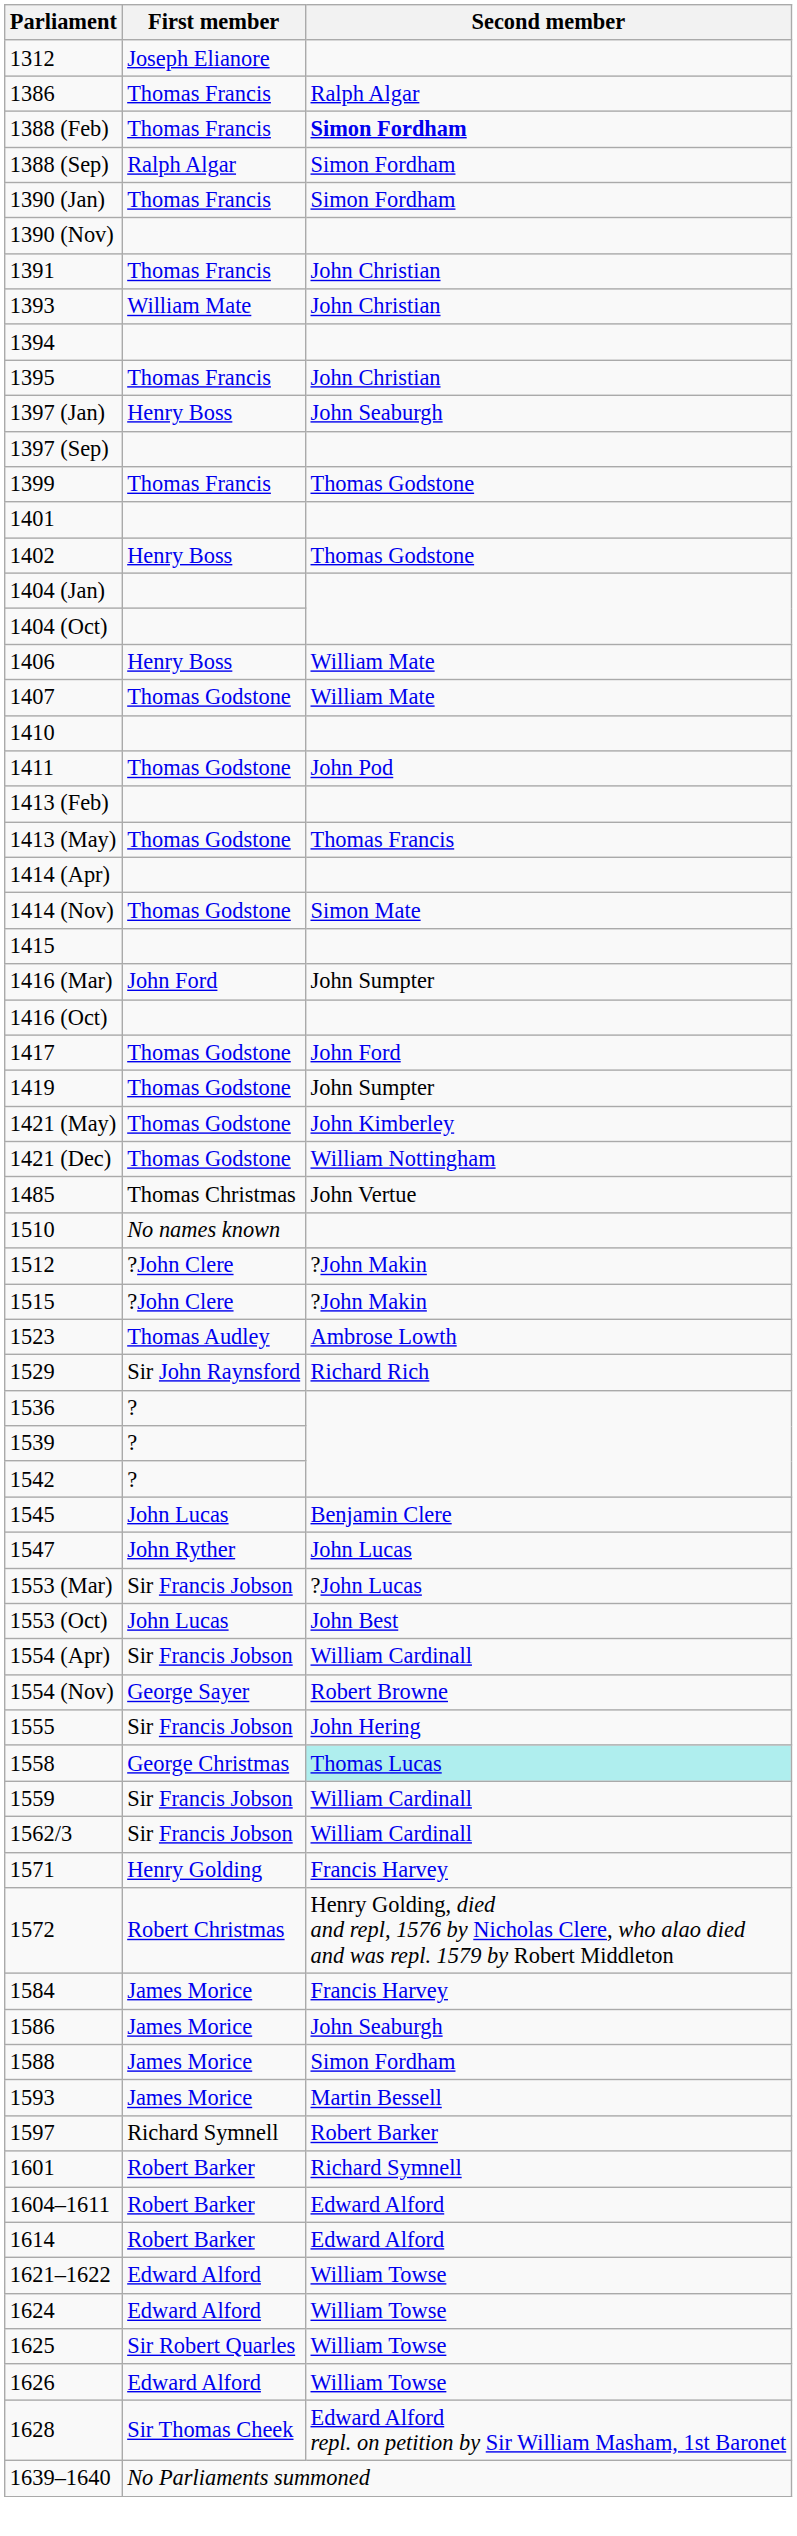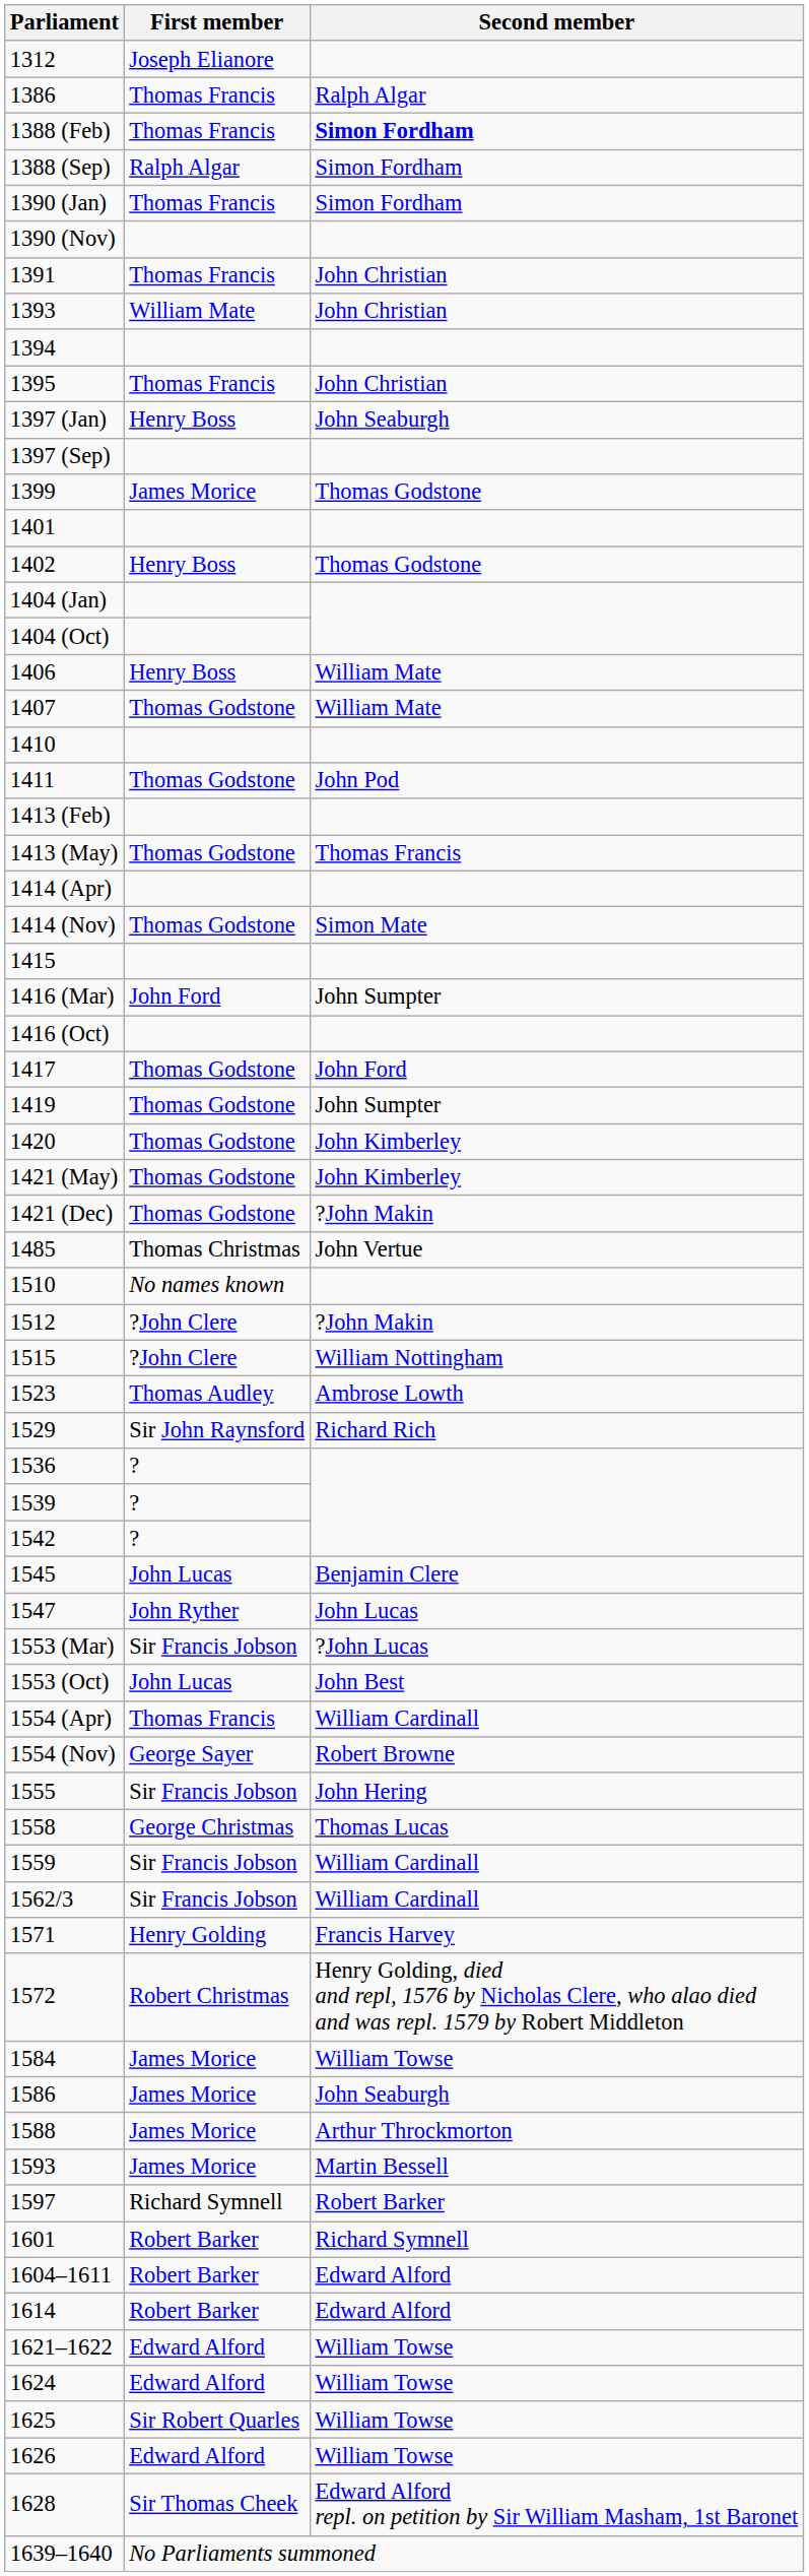 <table class="wikitable">
 <tr>
 <th>Parliament</th>
 <th>First member</th>
 <th>Second member</th>
 </tr>
 <tr>
 <td>1312</td>
 <td><a href='#'>Joseph Elianore</a></td>
 </tr>
 <tr>
 <td>1386</td>
 <td><a href='#'>Thomas Francis</a></td>
 <td><a href='#'>Ralph Algar</a></td>
 </tr>
 <tr>
 <td>1388 (Feb)</td>
 <td><a href='#'>Thomas Francis</a></td>
 <td><strong><a href='#'>Simon Fordham</a></strong></td>
 </tr>
 <tr>
 <td>1388 (Sep)</td>
 <td><a href='#'>Ralph Algar</a></td>
 <td><a href='#'>Simon Fordham</a></td>
 </tr>
 <tr>
 <td>1390 (Jan)</td>
 <td><a href='#'>Thomas Francis</a></td>
 <td><a href='#'>Simon Fordham</a></td>
 </tr>
 <tr>
 <td>1390 (Nov)</td>
 <td></td>
 </tr>
 <tr>
 <td>1391</td>
 <td><a href='#'>Thomas Francis</a></td>
 <td><a href='#'>John Christian</a></td>
 </tr>
 <tr>
 <td>1393</td>
 <td><a href='#'>William Mate</a></td>
 <td><a href='#'>John Christian</a></td>
 </tr>
 <tr>
 <td>1394</td>
 <td></td>
 </tr>
 <tr>
 <td>1395</td>
 <td><a href='#'>Thomas Francis</a></td>
 <td><a href='#'>John Christian</a></td>
 </tr>
 <tr>
 <td>1397 (Jan)</td>
 <td><a href='#'>Henry Boss</a></td>
 <td><a href='#'>John Seaburgh</a></td>
 </tr>
 <tr>
 <td>1397 (Sep)</td>
 <td></td>
 </tr>
 <tr>
 <td>1399</td>
-<td><a href='#'>Thomas Francis</a></td>
+<td><a href='#'>James Morice</a></td>
 <td><a href='#'>Thomas Godstone</a></td>
 </tr>
 <tr>
 <td>1401</td>
 <td></td>
 </tr>
 <tr>
 <td>1402</td>
 <td><a href='#'>Henry Boss</a></td>
 <td><a href='#'>Thomas Godstone</a></td>
 </tr>
 <tr>
 <td>1404 (Jan)</td>
 <td></td>
 </tr>
 <tr>
 <td>1404 (Oct)</td>
 <td></td>
 </tr>
 <tr>
 <td>1406</td>
 <td><a href='#'>Henry Boss</a></td>
 <td><a href='#'>William Mate</a></td>
 </tr>
 <tr>
 <td>1407</td>
 <td><a href='#'>Thomas Godstone</a></td>
 <td><a href='#'>William Mate</a></td>
 </tr>
 <tr>
 <td>1410</td>
 <td></td>
 </tr>
 <tr>
 <td>1411</td>
 <td><a href='#'>Thomas Godstone</a></td>
 <td><a href='#'>John Pod</a></td>
 </tr>
 <tr>
 <td>1413 (Feb)</td>
 <td></td>
 </tr>
 <tr>
 <td>1413 (May)</td>
 <td><a href='#'>Thomas Godstone</a></td>
 <td><a href='#'>Thomas Francis</a></td>
 </tr>
 <tr>
 <td>1414 (Apr)</td>
 <td></td>
 </tr>
 <tr>
 <td>1414 (Nov)</td>
 <td><a href='#'>Thomas Godstone</a></td>
 <td><a href='#'>Simon Mate</a></td>
 </tr>
 <tr>
 <td>1415</td>
 <td></td>
 </tr>
 <tr>
 <td>1416 (Mar)</td>
 <td><a href='#'>John Ford</a></td>
 <td>John Sumpter</td>
 </tr>
 <tr>
 <td>1416 (Oct)</td>
 <td></td>
 </tr>
 <tr>
 <td>1417</td>
 <td><a href='#'>Thomas Godstone</a></td>
 <td><a href='#'>John Ford</a></td>
 </tr>
 <tr>
 <td>1419</td>
 <td><a href='#'>Thomas Godstone</a></td>
 <td>John Sumpter</td>
 </tr>
 <tr>
+<td>1420</td>
+<td><a href='#'>Thomas Godstone</a></td>
+<td><a href='#'>John Kimberley</a></td>
+</tr>
+<tr>
 <td>1421 (May)</td>
 <td><a href='#'>Thomas Godstone</a></td>
 <td><a href='#'>John Kimberley</a></td>
 </tr>
 <tr>
 <td>1421 (Dec)</td>
 <td><a href='#'>Thomas Godstone</a></td>
-<td><a href='#'>William Nottingham</a></td>
+<td>?<a href='#'>John Makin</a></td>
 </tr>
 <tr>
 <td>1485</td>
 <td>Thomas Christmas</td>
 <td>John Vertue</td>
 </tr>
 <tr>
 <td>1510</td>
 <td co;span = "2"><em>No names known</em></td>
 </tr>
 <tr>
 <td>1512</td>
 <td>?<a href='#'>John Clere</a></td>
 <td>?<a href='#'>John Makin</a></td>
 </tr>
 <tr>
 <td>1515</td>
 <td>?<a href='#'>John Clere</a></td>
-<td>?<a href='#'>John Makin</a></td>
+<td><a href='#'>William Nottingham</a></td>
 </tr>
 <tr>
 <td>1523</td>
 <td><a href='#'>Thomas Audley</a></td>
 <td><a href='#'>Ambrose Lowth</a></td>
 </tr>
 <tr>
 <td>1529</td>
 <td>Sir <a href='#'>John Raynsford</a></td>
 <td><a href='#'>Richard Rich</a></td>
 </tr>
 <tr>
 <td>1536</td>
 <td>?</td>
 </tr>
 <tr>
 <td>1539</td>
 <td>?</td>
 </tr>
 <tr>
 <td>1542</td>
 <td>?</td>
 </tr>
 <tr>
 <td>1545</td>
 <td><a href='#'>John Lucas</a></td>
 <td><a href='#'>Benjamin Clere</a></td>
 </tr>
 <tr>
 <td>1547</td>
 <td><a href='#'>John Ryther</a></td>
 <td><a href='#'>John Lucas</a></td>
 </tr>
 <tr>
 <td>1553 (Mar)</td>
 <td>Sir <a href='#'>Francis Jobson</a></td>
 <td>?<a href='#'>John Lucas</a></td>
 </tr>
 <tr>
 <td>1553 (Oct)</td>
 <td><a href='#'>John Lucas</a></td>
 <td><a href='#'>John Best</a></td>
 </tr>
 <tr>
 <td>1554 (Apr)</td>
-<td>Sir <a href='#'>Francis Jobson</a></td>
+<td><a href='#'>Thomas Francis</a></td>
 <td><a href='#'>William Cardinall</a></td>
 </tr>
 <tr>
 <td>1554 (Nov)</td>
 <td><a href='#'>George Sayer</a></td>
 <td><a href='#'>Robert Browne</a></td>
 </tr>
 <tr>
 <td>1555</td>
 <td>Sir <a href='#'>Francis Jobson</a></td>
 <td><a href='#'>John Hering</a></td>
 </tr>
 <tr>
 <td>1558</td>
 <td><a href='#'>George Christmas</a></td>
-<td style="background: paleturquoise;"><a href='#'>Thomas Lucas</a></td>
+<td><a href='#'>Thomas Lucas</a></td>
 </tr>
 <tr>
 <td>1559</td>
 <td>Sir <a href='#'>Francis Jobson</a></td>
 <td><a href='#'>William Cardinall</a></td>
 </tr>
 <tr>
 <td>1562/3</td>
 <td>Sir <a href='#'>Francis Jobson</a></td>
 <td><a href='#'>William Cardinall</a></td>
 </tr>
 <tr>
 <td>1571</td>
 <td><a href='#'>Henry Golding</a></td>
 <td><a href='#'>Francis Harvey</a></td>
 </tr>
 <tr>
 <td>1572</td>
 <td><a href='#'>Robert Christmas</a></td>
 <td>Henry Golding, <em>died <br> and repl, 1576 by</em> <a href='#'>Nicholas Clere</a>, <em>who alao died <br> and was repl. 1579 by</em> Robert Middleton</td>
 </tr>
 <tr>
 <td>1584</td>
 <td><a href='#'>James Morice</a></td>
-<td><a href='#'>Francis Harvey</a></td>
+<td><a href='#'>William Towse</a></td>
 </tr>
 <tr>
 <td>1586</td>
 <td><a href='#'>James Morice</a></td>
 <td><a href='#'>John Seaburgh</a></td>
 </tr>
 <tr>
 <td>1588</td>
 <td><a href='#'>James Morice</a></td>
-<td><a href='#'>Simon Fordham</a></td>
+<td><a href='#'>Arthur Throckmorton</a></td>
 </tr>
 <tr>
 <td>1593</td>
 <td><a href='#'>James Morice</a></td>
 <td><a href='#'>Martin Bessell</a></td>
 </tr>
 <tr>
 <td>1597</td>
 <td>Richard Symnell</td>
 <td><a href='#'>Robert Barker</a></td>
 </tr>
 <tr>
 <td>1601</td>
 <td><a href='#'>Robert Barker</a></td>
 <td><a href='#'>Richard Symnell</a></td>
 </tr>
 <tr>
 <td>1604–1611</td>
 <td><a href='#'>Robert Barker</a></td>
 <td><a href='#'>Edward Alford</a></td>
 </tr>
 <tr>
 <td>1614</td>
 <td><a href='#'>Robert Barker</a></td>
 <td><a href='#'>Edward Alford</a></td>
 </tr>
 <tr>
 <td>1621–1622</td>
 <td><a href='#'>Edward Alford</a></td>
 <td><a href='#'>William Towse</a></td>
 </tr>
 <tr>
 <td>1624</td>
 <td><a href='#'>Edward Alford</a></td>
 <td><a href='#'>William Towse</a></td>
 </tr>
 <tr>
 <td>1625</td>
 <td><a href='#'>Sir Robert Quarles</a></td>
 <td><a href='#'>William Towse</a></td>
 </tr>
 <tr>
 <td>1626</td>
 <td><a href='#'>Edward Alford</a></td>
 <td><a href='#'>William Towse</a></td>
 </tr>
 <tr>
 <td>1628</td>
 <td><a href='#'>Sir Thomas Cheek</a></td>
 <td><a href='#'>Edward Alford</a> <em><br> repl. on petition by</em> <a href='#'>Sir William Masham, 1st Baronet</a></td>
 </tr>
 <tr>
 <td>1639–1640</td>
 <td colspan = "2"><em>No Parliaments summoned</em></td>
 </tr>
 </table>
